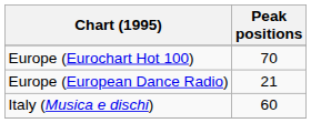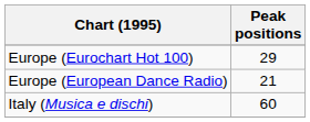 <table class="wikitable sortable">
 <tr>
 <th align="left">Chart (1995)</th>
 <th align="center">Peak<br>positions</th>
 </tr>
 <tr>
 </tr>
 <tr>
 </tr>
 <tr>
 </tr>
 <tr>
 <td align="left">Europe (<a href='#'>Eurochart Hot 100</a>)</td>
-<td align="center">70</td>
+<td align="center">29</td>
 </tr>
 <tr>
 <td align="left">Europe (<a href='#'>European Dance Radio</a>)</td>
 <td align="center">21</td>
 </tr>
 <tr>
 <td align="left">Italy (<em><a href='#'>Musica e dischi</a></em>)</td>
 <td align="center">60</td>
 </tr>
 <tr>
 </tr>
 <tr>
 </tr>
 <tr>
 </tr>
 <tr>
 </tr>
 </table>
